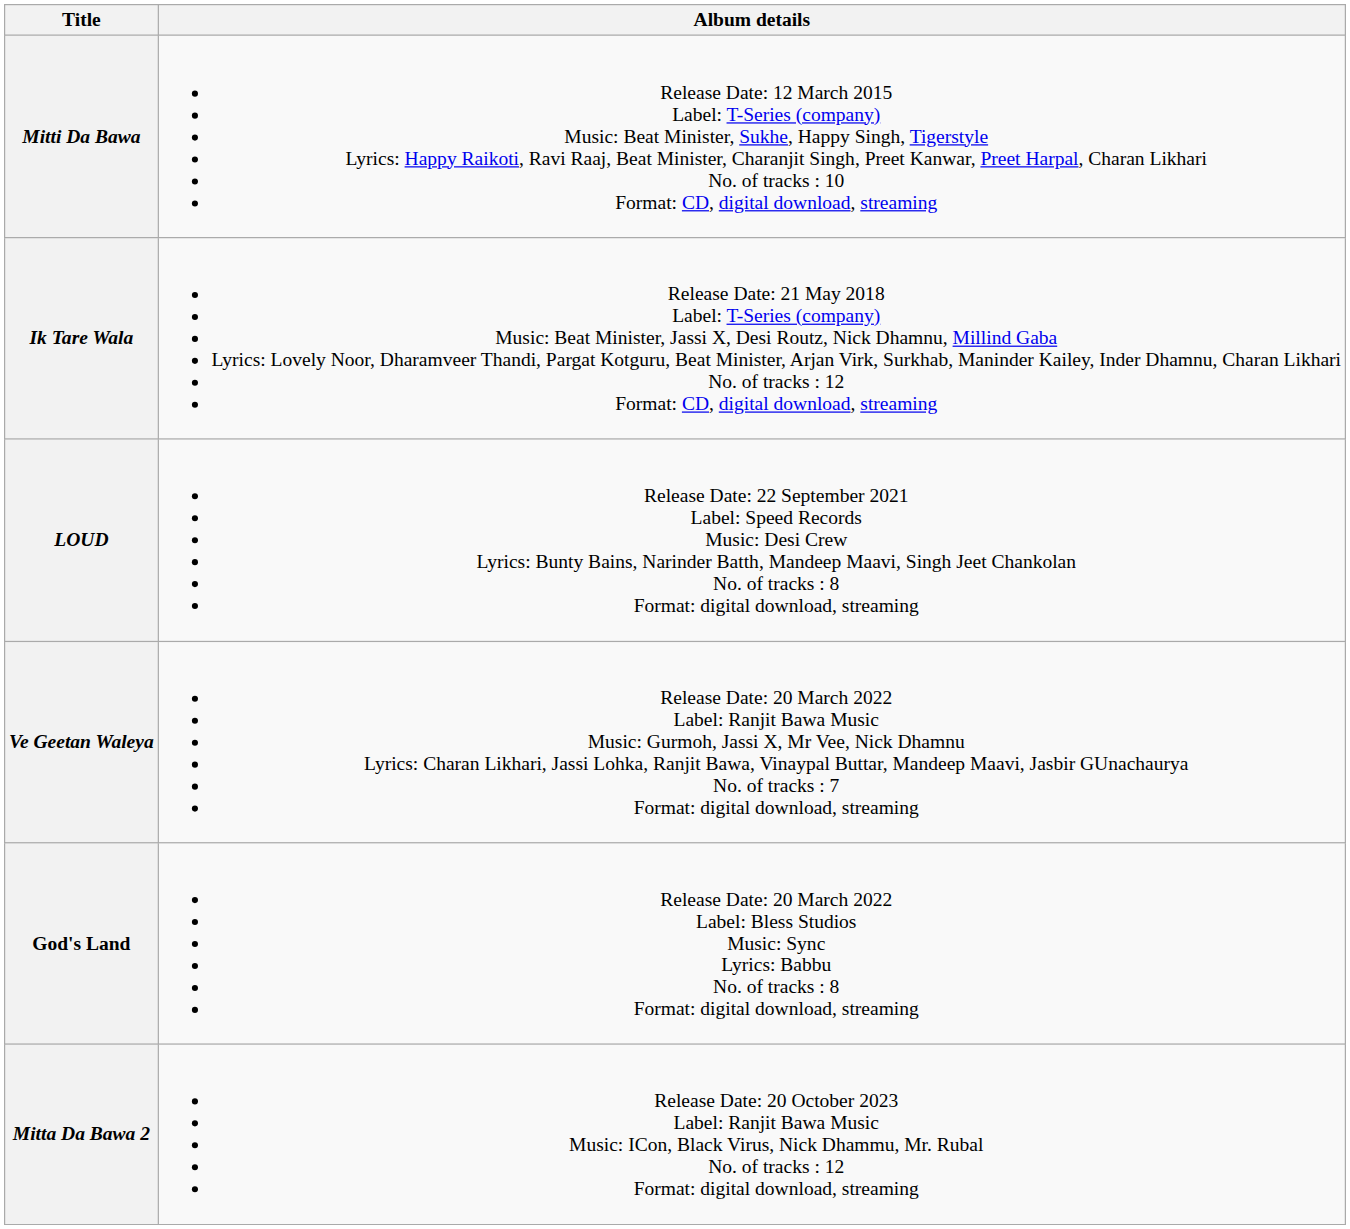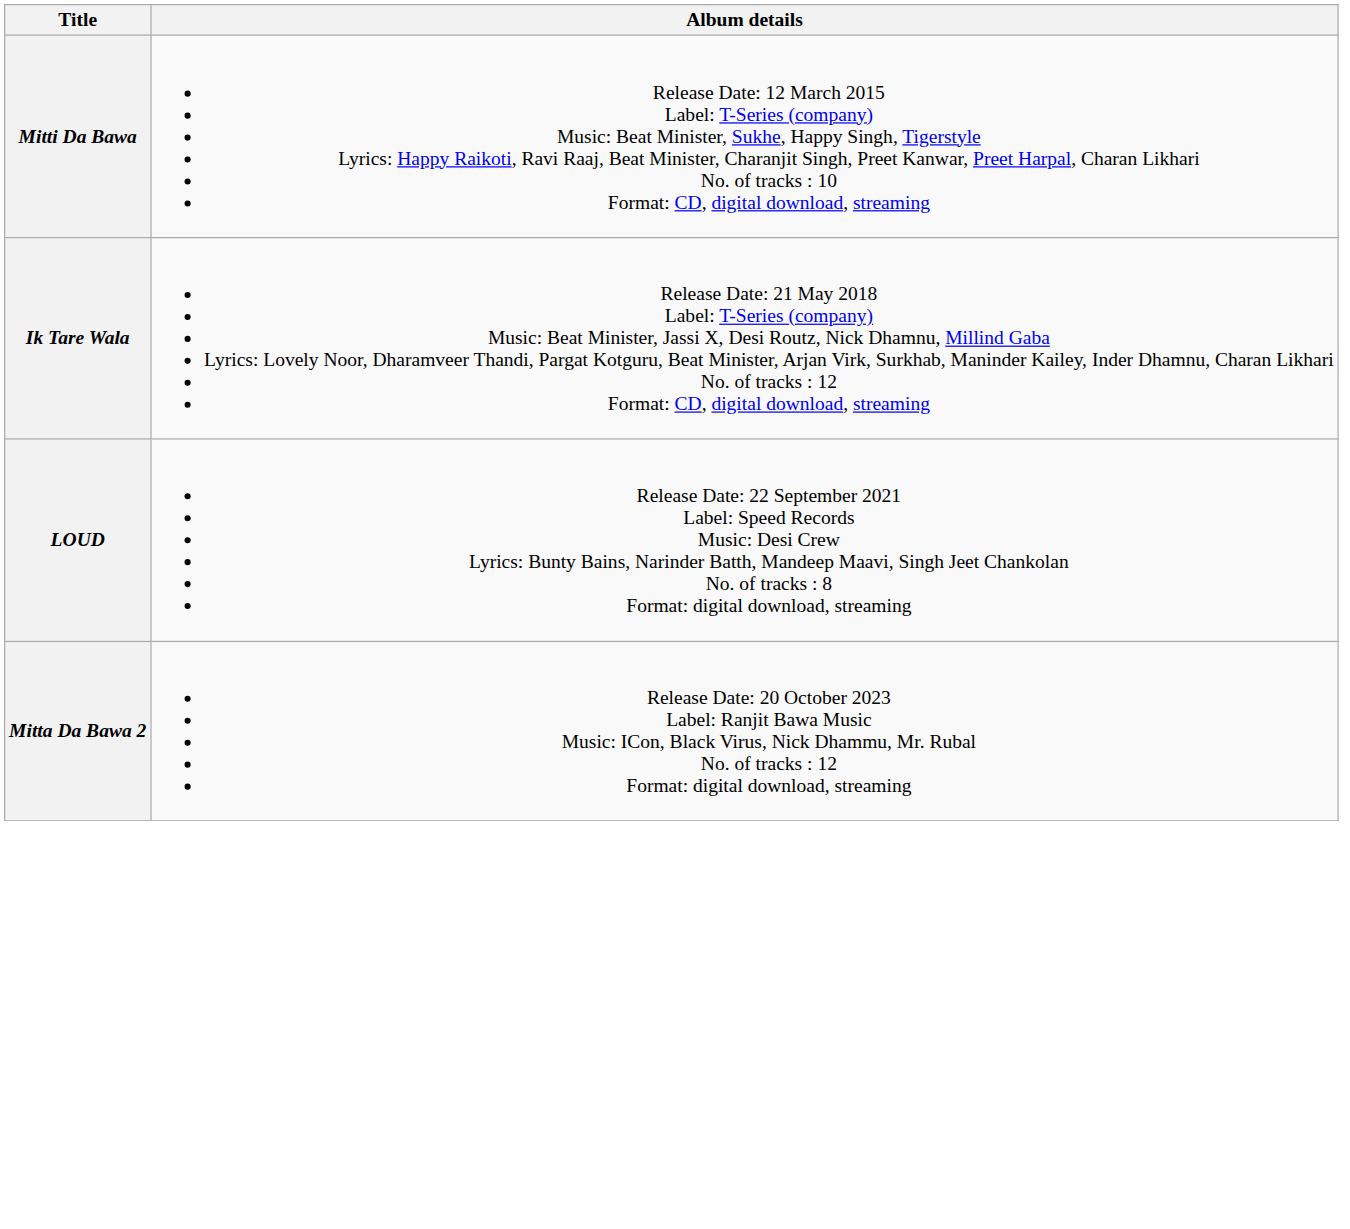 <table class="wikitable plainrowheaders" style="text-align:center;">
 <tr>
 <th scope="col">Title</th>
 <th scope="col">Album details</th>
 </tr>
 <tr>
 <th scope="row"><em>Mitti Da Bawa</em></th>
 <td><br><ul><li>Release Date: 12 March 2015</li><li>Label: <a href='#'>T-Series (company)</a></li><li>Music: Beat Minister, <a href='#'>Sukhe</a>, Happy Singh, <a href='#'>Tigerstyle</a></li><li>Lyrics: <a href='#'>Happy Raikoti</a>, Ravi Raaj, Beat Minister, Charanjit Singh, Preet Kanwar, <a href='#'>Preet Harpal</a>, Charan Likhari</li><li>No. of tracks : 10</li><li>Format: <a href='#'>CD</a>, <a href='#'>digital download</a>, <a href='#'>streaming</a></li></ul></td>
 </tr>
 <tr>
 <th scope="row"><em>Ik Tare Wala</em></th>
 <td><br><ul><li>Release Date: 21 May 2018</li><li>Label: <a href='#'>T-Series (company)</a></li><li>Music: Beat Minister, Jassi X, Desi Routz, Nick Dhamnu, <a href='#'>Millind Gaba</a></li><li>Lyrics: Lovely Noor, Dharamveer Thandi, Pargat Kotguru, Beat Minister, Arjan Virk, Surkhab, Maninder Kailey, Inder Dhamnu, Charan Likhari</li><li>No. of tracks : 12</li><li>Format: <a href='#'>CD</a>, <a href='#'>digital download</a>, <a href='#'>streaming</a></li></ul></td>
 </tr>
 <tr>
 <th scope="row"><em>LOUD</em></th>
 <td><br><ul><li>Release Date: 22 September 2021</li><li>Label: Speed Records</li><li>Music: Desi Crew</li><li>Lyrics: Bunty Bains, Narinder Batth, Mandeep Maavi, Singh Jeet Chankolan</li><li>No. of tracks : 8</li><li>Format: digital download, streaming</li></ul></td>
 </tr>
 <tr>
-<th scope="row"><em>Ve Geetan Waleya</em></th>
-<td><br><ul><li>Release Date: 20 March 2022</li><li>Label: Ranjit Bawa Music</li><li>Music: Gurmoh, Jassi X, Mr Vee, Nick Dhamnu</li><li>Lyrics: Charan Likhari, Jassi Lohka, Ranjit Bawa, Vinaypal Buttar, Mandeep Maavi, Jasbir GUnachaurya</li><li>No. of tracks : 7</li><li>Format: digital download, streaming</li></ul></td>
-</tr>
-<tr>
-<th><strong>God's Land</strong></th>
-<td><br><ul><li>Release Date: 20 March 2022</li><li>Label: Bless Studios</li><li>Music: Sync</li><li>Lyrics: Babbu</li><li>No. of tracks : 8</li><li>Format: digital download, streaming</li></ul></td>
-</tr>
-<tr>
 <th><strong><em>Mitta Da Bawa 2</em></strong></th>
 <td><br><ul><li>Release Date: 20 October 2023</li><li>Label: Ranjit Bawa Music</li><li>Music: ICon, Black Virus, Nick Dhammu, Mr. Rubal</li><li>No. of tracks : 12</li><li>Format: digital download, streaming</li></ul></td>
 </tr>
 </table>
